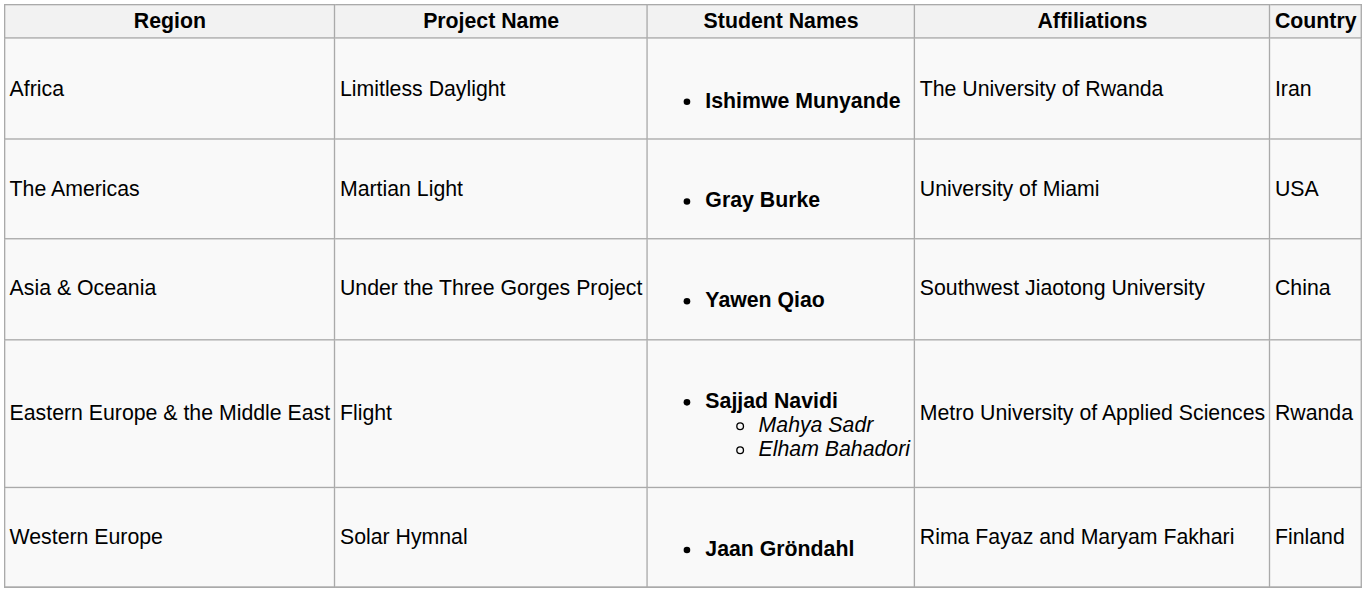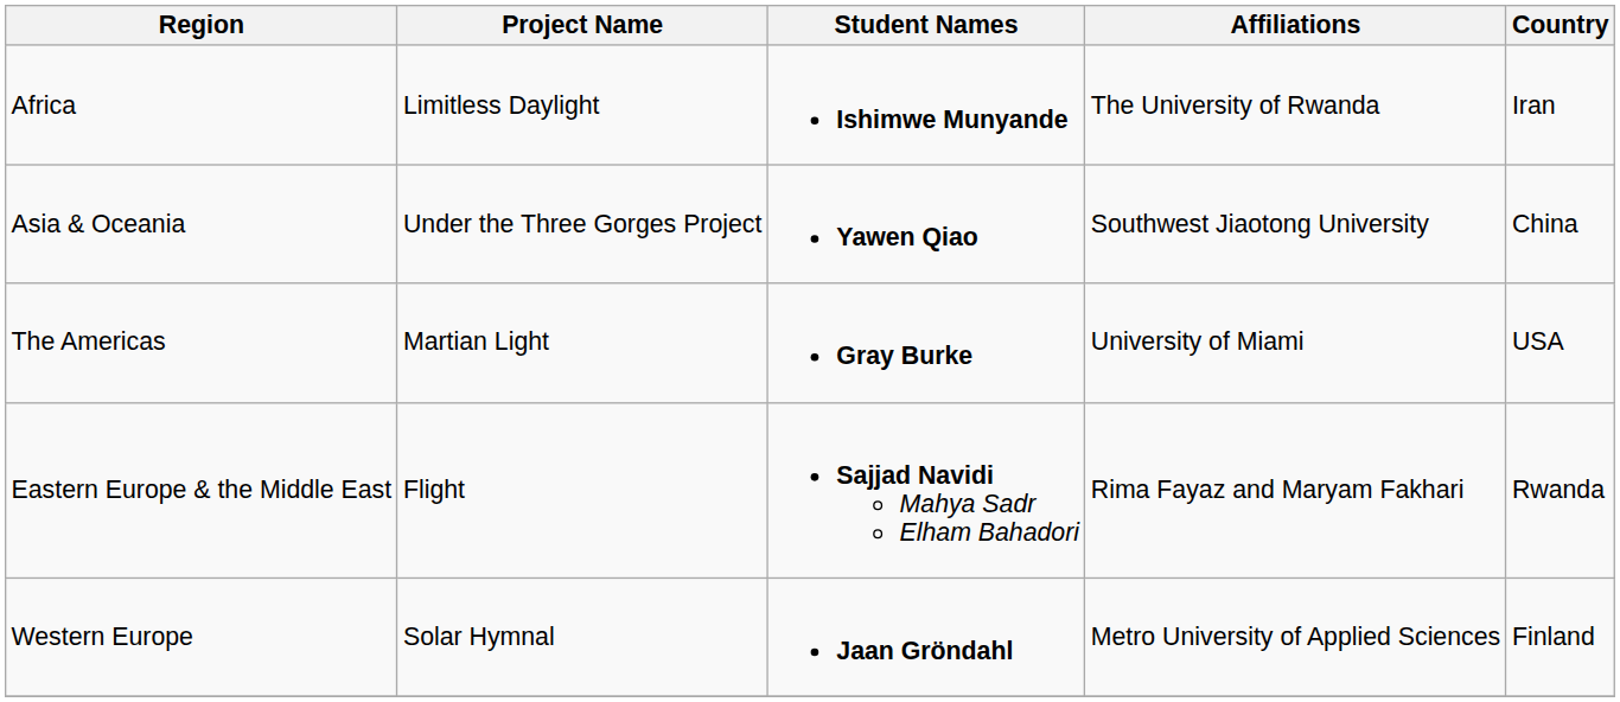 <table class="wikitable">
 <tr>
 <th>Region</th>
 <th>Project Name</th>
 <th>Student Names</th>
 <th>Affiliations</th>
 <th>Country</th>
 </tr>
 <tr>
 <td>Africa</td>
 <td>Limitless Daylight</td>
 <td><br><ul><li><strong>Ishimwe Munyande</strong></li></ul></td>
 <td>The University of Rwanda</td>
 <td>Iran</td>
 </tr>
 <tr>
+<td>Asia & Oceania</td>
+<td>Under the Three Gorges Project</td>
+<td><br><ul><li><strong>Yawen Qiao</strong></li></ul></td>
+<td>Southwest Jiaotong University</td>
+<td>China</td>
+</tr>
+<tr>
 <td>The Americas</td>
 <td>Martian Light</td>
 <td><br><ul><li><strong>Gray Burke</strong></li></ul></td>
 <td>University of Miami</td>
 <td>USA</td>
 </tr>
 <tr>
-<td>Asia & Oceania</td>
-<td>Under the Three Gorges Project</td>
-<td><br><ul><li><strong>Yawen Qiao</strong></li></ul></td>
-<td>Southwest Jiaotong University</td>
-<td>China</td>
-</tr>
-<tr>
 <td>Eastern Europe & the Middle East</td>
 <td>Flight</td>
 <td><br><ul><li><strong>Sajjad Navidi</strong><ul><li><em>Mahya Sadr</em></li><li><em>Elham Bahadori</em></li></ul></li></ul></td>
-<td>Metro University of Applied Sciences</td>
+<td>Rima Fayaz and Maryam Fakhari</td>
 <td>Rwanda</td>
 </tr>
 <tr>
 <td>Western Europe</td>
 <td>Solar Hymnal</td>
 <td><br><ul><li><strong>Jaan Gröndahl</strong></li></ul></td>
-<td>Rima Fayaz and Maryam Fakhari</td>
+<td>Metro University of Applied Sciences</td>
 <td>Finland</td>
 </tr>
 <tr>
 </tr>
 </table>
